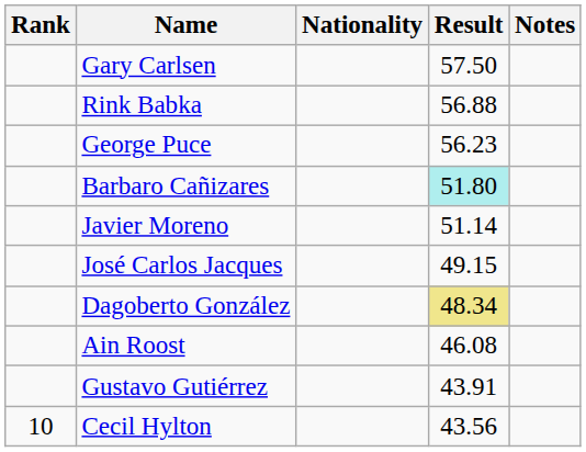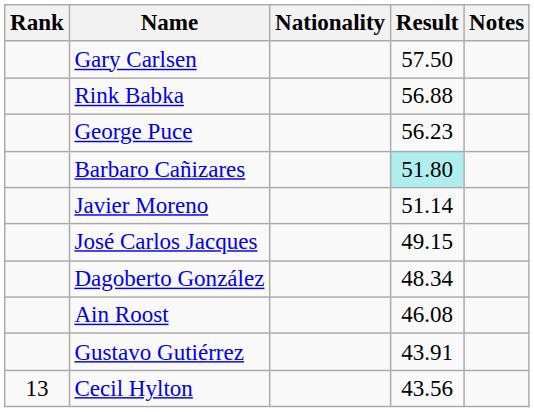 <table class="wikitable sortable" style="text-align:center">
 <tr>
 <th>Rank</th>
 <th>Name</th>
 <th>Nationality</th>
 <th>Result</th>
 <th>Notes</th>
 </tr>
 <tr>
 <td></td>
 <td align=left><a href='#'>Gary Carlsen</a></td>
 <td align=left></td>
 <td>57.50</td>
 <td></td>
 </tr>
 <tr>
 <td></td>
 <td align=left><a href='#'>Rink Babka</a></td>
 <td align=left></td>
 <td>56.88</td>
 <td></td>
 </tr>
 <tr>
 <td></td>
 <td align=left><a href='#'>George Puce</a></td>
 <td align=left></td>
 <td>56.23</td>
 <td></td>
 </tr>
 <tr>
 <td></td>
 <td align=left><a href='#'>Barbaro Cañizares</a></td>
 <td align=left></td>
 <td style="background: paleturquoise;">51.80</td>
 <td></td>
 </tr>
 <tr>
 <td></td>
 <td align=left><a href='#'>Javier Moreno</a></td>
 <td align=left></td>
 <td>51.14</td>
 <td></td>
 </tr>
 <tr>
 <td></td>
 <td align=left><a href='#'>José Carlos Jacques</a></td>
 <td align=left></td>
 <td>49.15</td>
 <td></td>
 </tr>
 <tr>
 <td></td>
 <td align=left><a href='#'>Dagoberto González</a></td>
 <td align=left></td>
-<td style="background: khaki;">48.34</td>
+<td>48.34</td>
 <td></td>
 </tr>
 <tr>
 <td></td>
 <td align=left><a href='#'>Ain Roost</a></td>
 <td align=left></td>
 <td>46.08</td>
 <td></td>
 </tr>
 <tr>
 <td></td>
 <td align=left><a href='#'>Gustavo Gutiérrez</a></td>
 <td align=left></td>
 <td>43.91</td>
 <td></td>
 </tr>
 <tr>
-<td>10</td>
+<td>13</td>
 <td align=left><a href='#'>Cecil Hylton</a></td>
 <td align=left></td>
 <td>43.56</td>
 <td></td>
 </tr>
 </table>
